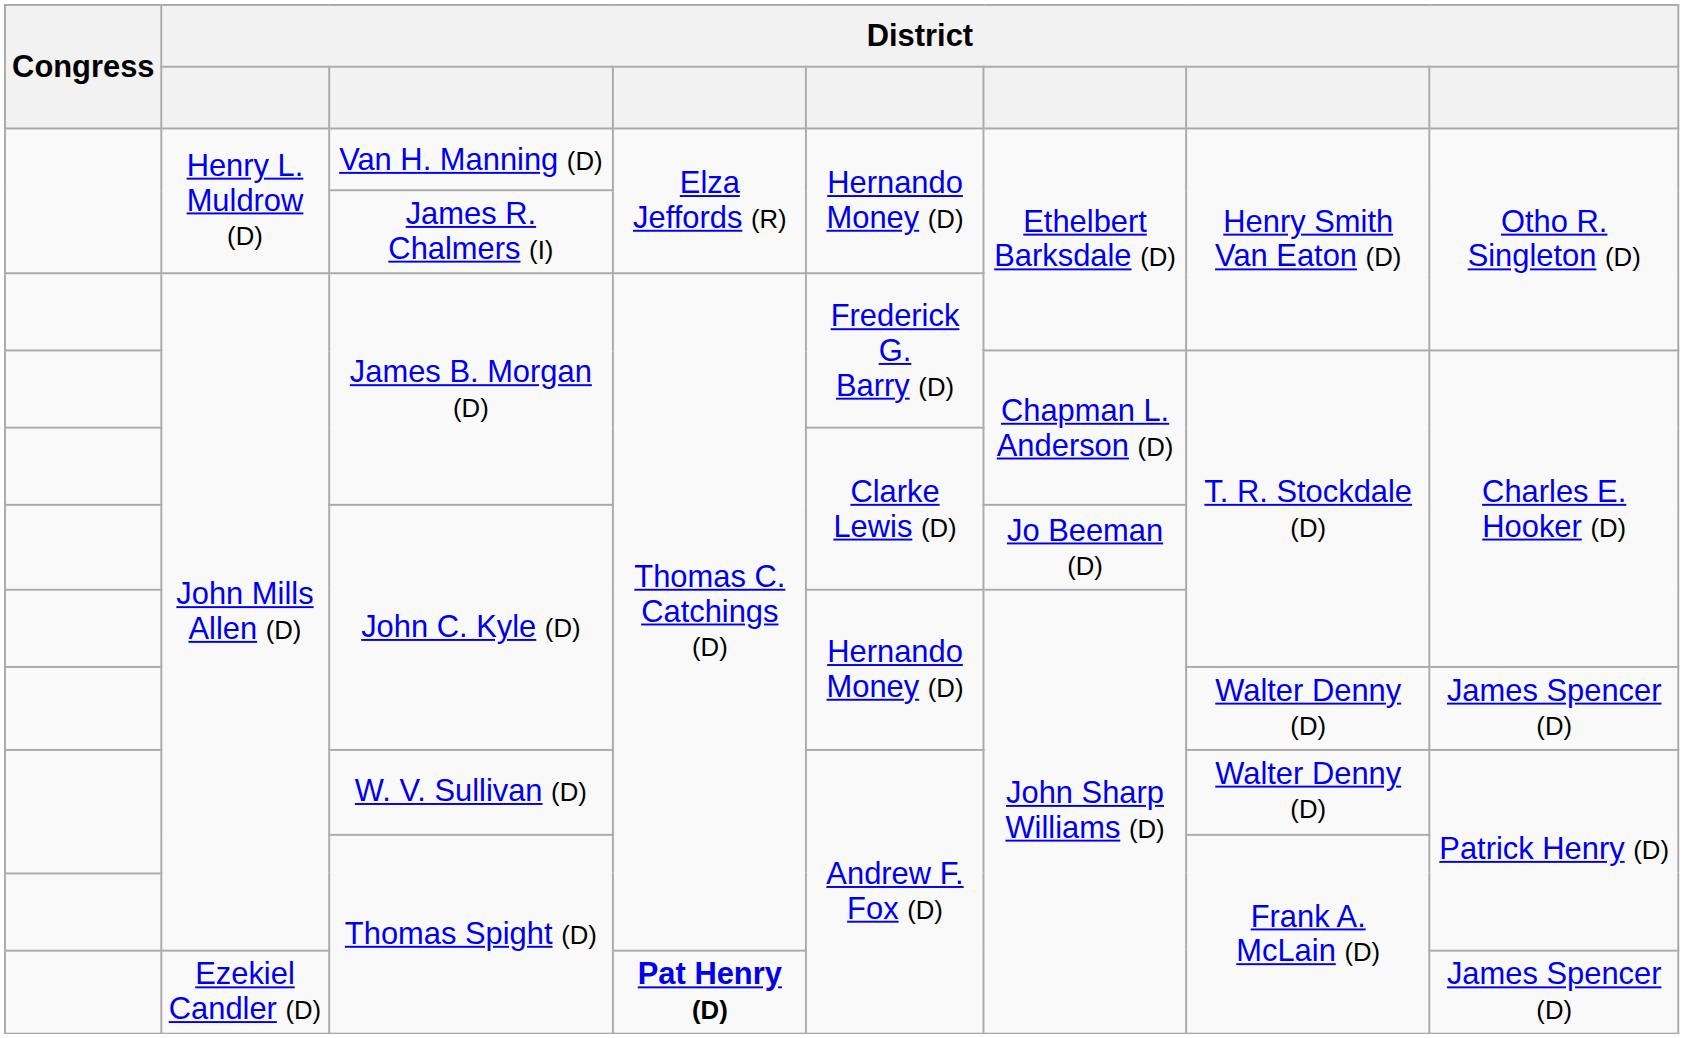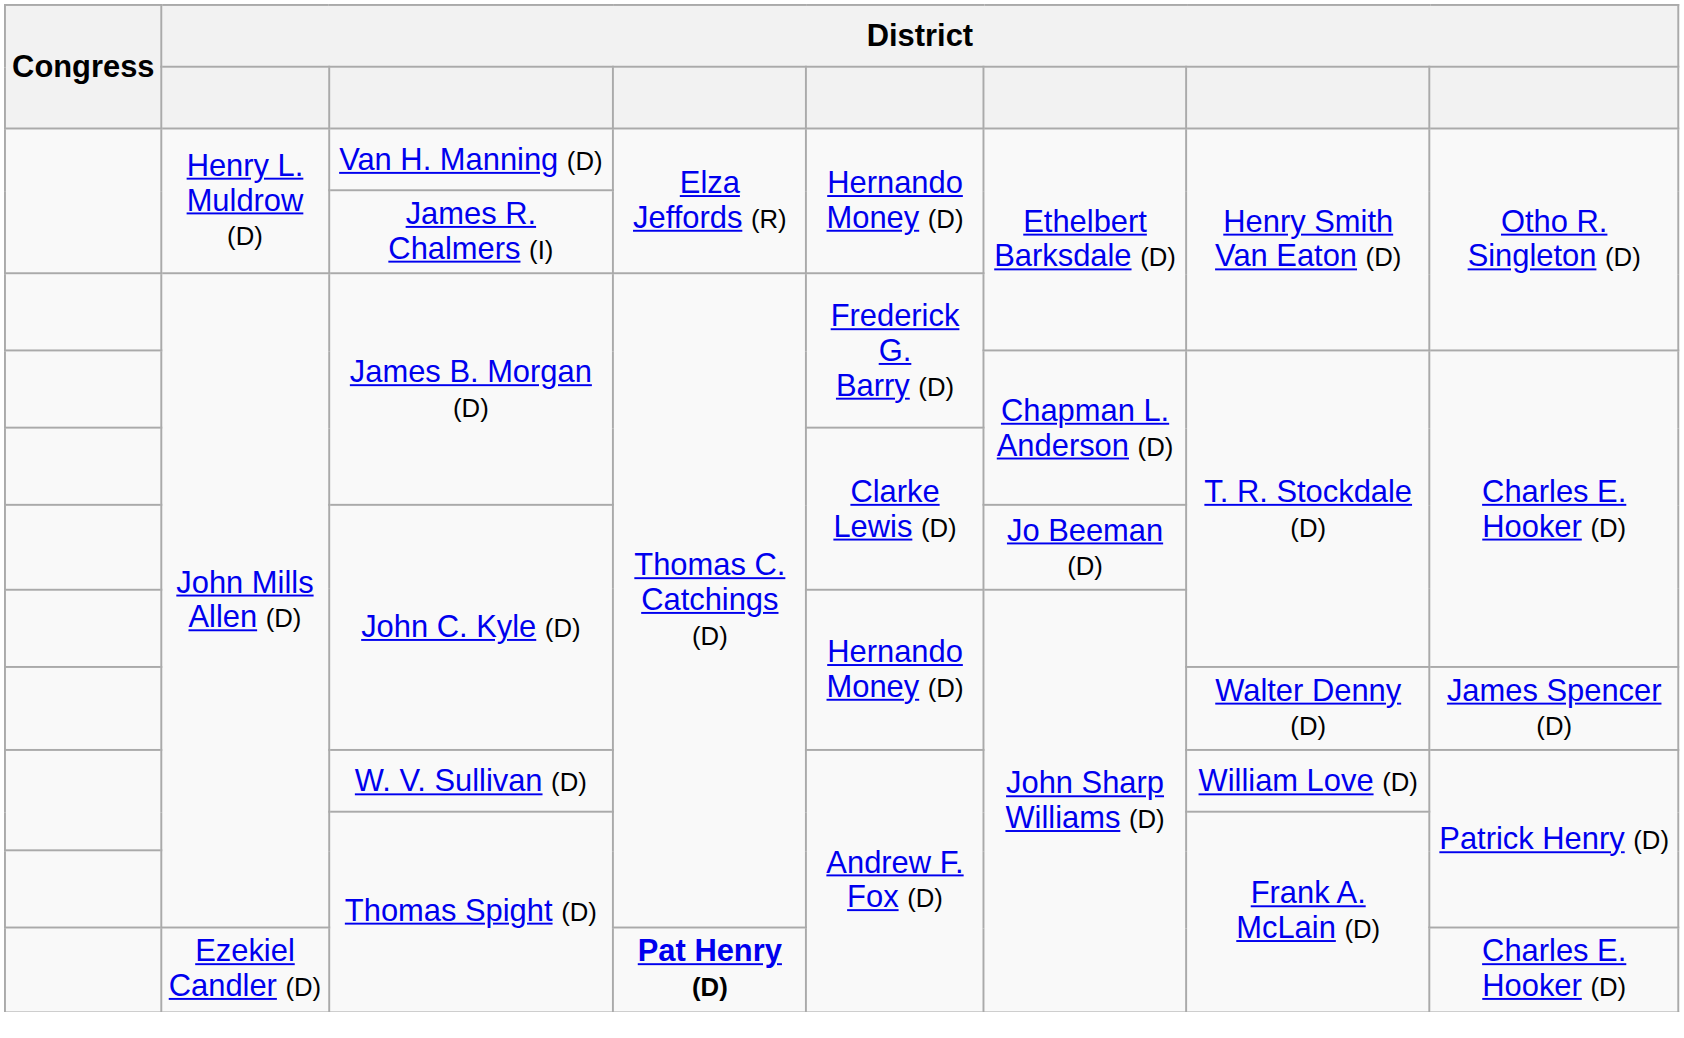 <table class=wikitable style=text-align:center>
 <tr style="height:2em">
 <th rowspan=2>Congress</th>
 <th colspan=7>District</th>
 </tr>
 <tr style="height:2em">
 <th></th>
 <th></th>
 <th></th>
 <th></th>
 <th></th>
 <th></th>
 <th></th>
 </tr>
 <tr style="height:2em">
 <td rowspan=2><strong></strong> </td>
 <td rowspan=2 ><a href='#'>Henry L.<br>Muldrow</a> <small>(D)</small></td>
 <td><a href='#'>Van H. Manning</a> <small>(D)</small></td>
 <td rowspan=2 ><a href='#'>Elza<br>Jeffords</a> <small>(R)</small></td>
 <td rowspan=2 ><a href='#'>Hernando<br>Money</a> <small>(D)</small></td>
 <td rowspan=3 ><a href='#'>Ethelbert<br>Barksdale</a> <small>(D)</small></td>
 <td rowspan=3 ><a href='#'>Henry Smith<br>Van Eaton</a> <small>(D)</small></td>
 <td rowspan=3 ><a href='#'>Otho R.<br>Singleton</a> <small>(D)</small></td>
 </tr>
 <tr style=height:2em>
 <td><a href='#'>James R. Chalmers</a> <small>(I)</small></td>
 </tr>
 <tr style="height:2.5em">
 <td><strong></strong> </td>
 <td rowspan=9 ><a href='#'>John Mills<br>Allen</a> <small>(D)</small></td>
 <td rowspan=3 ><a href='#'>James B. Morgan</a> <small>(D)</small></td>
 <td rowspan=9 ><a href='#'>Thomas C.<br>Catchings</a> <small>(D)</small></td>
 <td rowspan=2 ><a href='#'>Frederick G.<br>Barry</a> <small>(D)</small></td>
 </tr>
 <tr style="height:2.5em">
 <td><strong></strong> </td>
 <td rowspan=2 ><a href='#'>Chapman L.<br>Anderson</a> <small>(D)</small></td>
 <td rowspan=4 ><a href='#'>T. R. Stockdale</a> <small>(D)</small></td>
 <td rowspan=4 ><a href='#'>Charles E.<br>Hooker</a> <small>(D)</small></td>
 </tr>
 <tr style="height:2.5em">
 <td><strong></strong> </td>
 <td rowspan=2 ><a href='#'>Clarke<br>Lewis</a> <small>(D)</small></td>
 </tr>
 <tr style="height:2.5em">
 <td><strong></strong> </td>
 <td rowspan=3 ><a href='#'>John C. Kyle</a> <small>(D)</small></td>
 <td><a href='#'>Jo Beeman</a> <small>(D)</small></td>
 </tr>
 <tr style="height:2.5em">
 <td><strong></strong> </td>
 <td rowspan=2 ><a href='#'>Hernando<br>Money</a> <small>(D)</small></td>
 <td rowspan=6 ><a href='#'>John Sharp<br>Williams</a> <small>(D)</small></td>
 </tr>
 <tr style="height:2.5em">
 <td><strong></strong> </td>
 <td><a href='#'>Walter Denny</a> <small>(D)</small></td>
 <td><a href='#'>James Spencer</a> <small>(D)</small></td>
 </tr>
 <tr style="height:2em">
 <td rowspan=2><strong></strong> </td>
 <td><a href='#'>W. V. Sullivan</a> <small>(D)</small></td>
 <td rowspan=4 ><a href='#'>Andrew F.<br>Fox</a> <small>(D)</small></td>
-<td><a href='#'>Walter Denny</a> <small>(D)</small></td>
+<td><a href='#'>William Love</a> <small>(D)</small></td>
 <td rowspan=3 ><a href='#'>Patrick Henry</a> <small>(D)</small></td>
 </tr>
 <tr style="height:1.25em">
 <td rowspan=3 ><a href='#'>Thomas Spight</a> <small>(D)</small></td>
 <td rowspan=3 ><a href='#'>Frank A.<br>McLain</a> <small>(D)</small></td>
 </tr>
 <tr style="height:2.5em">
 <td><strong></strong> </td>
 </tr>
 <tr style="height:2.5em">
 <td><strong></strong> </td>
 <td><a href='#'>Ezekiel<br>Candler</a> <small>(D)</small></td>
 <td><strong><a href='#'>Pat Henry</a> <small>(D)</small></strong></td>
-<td><a href='#'>James Spencer</a> <small>(D)</small></td>
+<td><a href='#'>Charles E.<br>Hooker</a> <small>(D)</small></td>
 </tr>
 </table>
